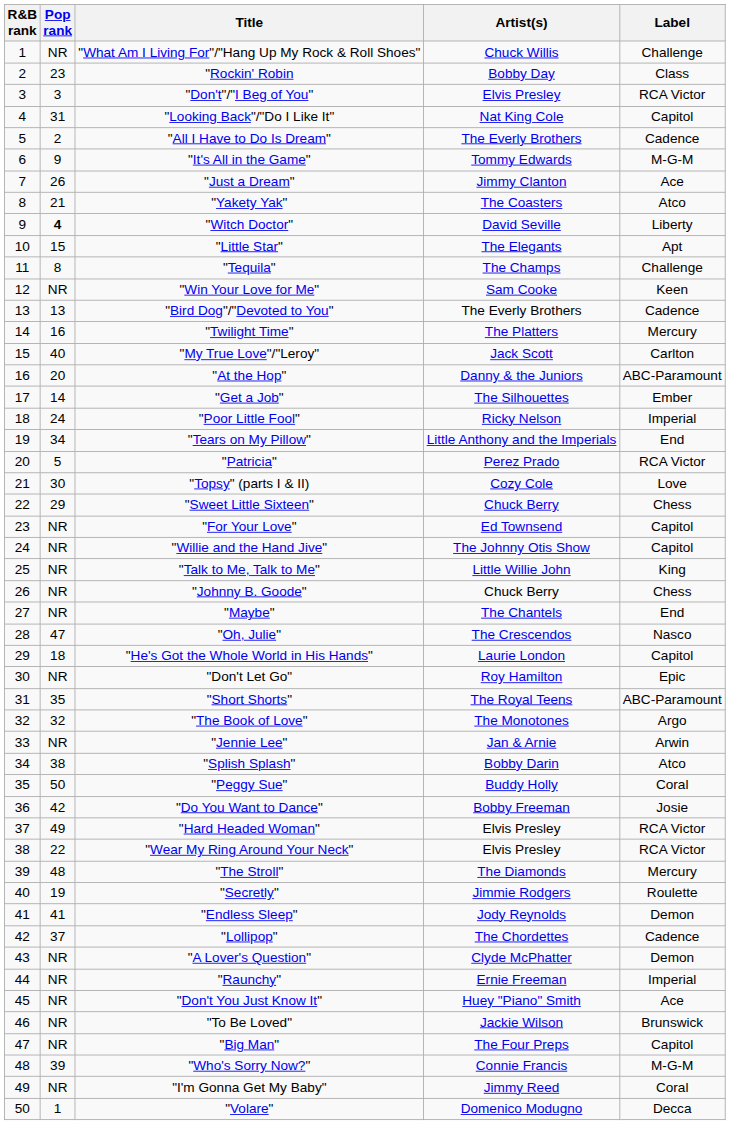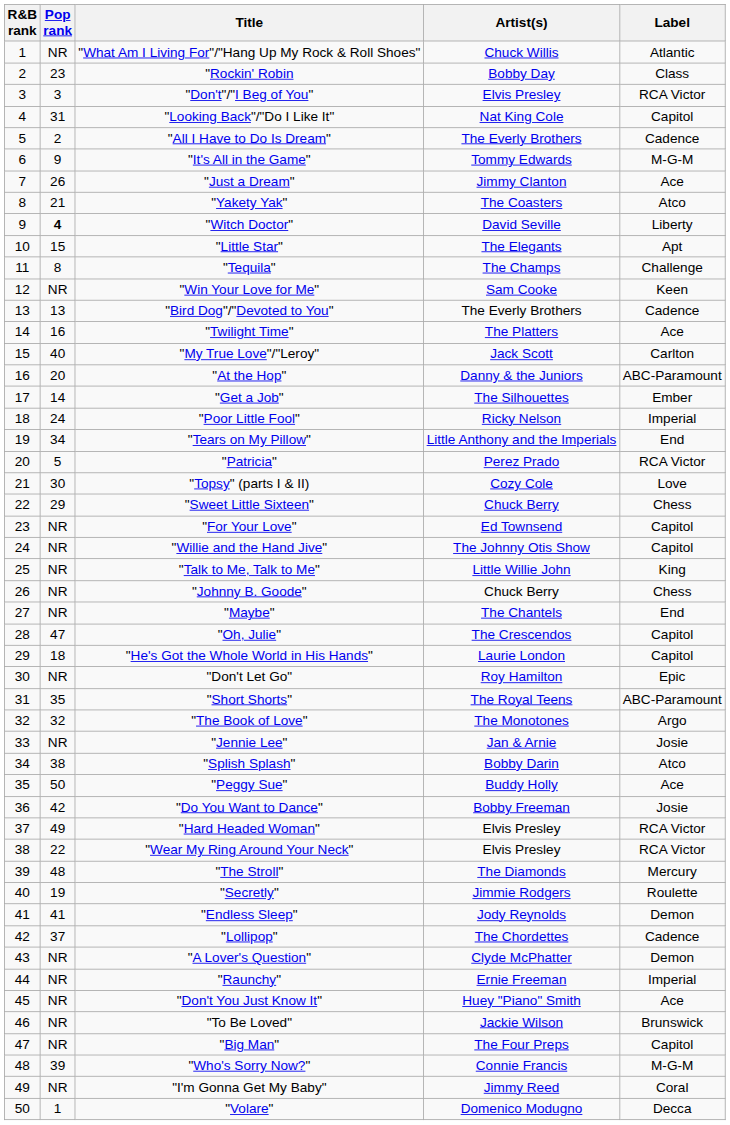 <table class="wikitable sortable" style="text-align: center">
 <tr>
 <th scope="col">R&B<br>rank</th>
 <th scope="col"><a href='#'>Pop<br>rank</a></th>
 <th scope="col">Title</th>
 <th scope="col">Artist(s)</th>
 <th scope="col">Label</th>
 </tr>
 <tr>
 <td>1</td>
 <td>NR</td>
 <td>"<a href='#'>What Am I Living For</a>"/"Hang Up My Rock & Roll Shoes"</td>
 <td><a href='#'>Chuck Willis</a></td>
-<td>Challenge</td>
+<td>Atlantic</td>
 </tr>
 <tr>
 <td>2</td>
 <td>23</td>
 <td>"<a href='#'>Rockin' Robin</a></td>
 <td><a href='#'>Bobby Day</a></td>
 <td>Class</td>
 </tr>
 <tr>
 <td>3</td>
 <td>3</td>
 <td>"<a href='#'>Don't</a>"/"<a href='#'>I Beg of You</a>"</td>
 <td><a href='#'>Elvis Presley</a></td>
 <td>RCA Victor</td>
 </tr>
 <tr>
 <td>4</td>
 <td>31</td>
 <td>"<a href='#'>Looking Back</a>"/"Do I Like It"</td>
 <td><a href='#'>Nat King Cole</a></td>
 <td>Capitol</td>
 </tr>
 <tr>
 <td>5</td>
 <td>2</td>
 <td>"<a href='#'>All I Have to Do Is Dream</a>"</td>
 <td><a href='#'>The Everly Brothers</a></td>
 <td>Cadence</td>
 </tr>
 <tr>
 <td>6</td>
 <td>9</td>
 <td>"<a href='#'>It's All in the Game</a>"</td>
 <td><a href='#'>Tommy Edwards</a></td>
 <td>M-G-M</td>
 </tr>
 <tr>
 <td>7</td>
 <td>26</td>
 <td>"<a href='#'>Just a Dream</a>"</td>
 <td><a href='#'>Jimmy Clanton</a></td>
 <td>Ace</td>
 </tr>
 <tr>
 <td>8</td>
 <td>21</td>
 <td>"<a href='#'>Yakety Yak</a>"</td>
 <td><a href='#'>The Coasters</a></td>
 <td>Atco</td>
 </tr>
 <tr>
 <td>9</td>
 <td><strong>4</strong></td>
 <td>"<a href='#'>Witch Doctor</a>"</td>
 <td><a href='#'>David Seville</a></td>
 <td>Liberty</td>
 </tr>
 <tr>
 <td>10</td>
 <td>15</td>
 <td>"<a href='#'>Little Star</a>"</td>
 <td><a href='#'>The Elegants</a></td>
 <td>Apt</td>
 </tr>
 <tr>
 <td>11</td>
 <td>8</td>
 <td>"<a href='#'>Tequila</a>"</td>
 <td><a href='#'>The Champs</a></td>
 <td>Challenge</td>
 </tr>
 <tr>
 <td>12</td>
 <td>NR</td>
 <td>"<a href='#'>Win Your Love for Me</a>"</td>
 <td><a href='#'>Sam Cooke</a></td>
 <td>Keen</td>
 </tr>
 <tr>
 <td>13</td>
 <td>13</td>
 <td>"<a href='#'>Bird Dog</a>"/"<a href='#'>Devoted to You</a>"</td>
 <td>The Everly Brothers</td>
 <td>Cadence</td>
 </tr>
 <tr>
 <td>14</td>
 <td>16</td>
 <td>"<a href='#'>Twilight Time</a>"</td>
 <td><a href='#'>The Platters</a></td>
-<td>Mercury</td>
+<td>Ace</td>
 </tr>
 <tr>
 <td>15</td>
 <td>40</td>
 <td>"<a href='#'>My True Love</a>"/"Leroy"</td>
 <td><a href='#'>Jack Scott</a></td>
 <td>Carlton</td>
 </tr>
 <tr>
 <td>16</td>
 <td>20</td>
 <td>"<a href='#'>At the Hop</a>"</td>
 <td><a href='#'>Danny & the Juniors</a></td>
 <td>ABC-Paramount</td>
 </tr>
 <tr>
 <td>17</td>
 <td>14</td>
 <td>"<a href='#'>Get a Job</a>"</td>
 <td><a href='#'>The Silhouettes</a></td>
 <td>Ember</td>
 </tr>
 <tr>
 <td>18</td>
 <td>24</td>
 <td>"<a href='#'>Poor Little Fool</a>"</td>
 <td><a href='#'>Ricky Nelson</a></td>
 <td>Imperial</td>
 </tr>
 <tr>
 <td>19</td>
 <td>34</td>
 <td>"<a href='#'>Tears on My Pillow</a>"</td>
 <td><a href='#'>Little Anthony and the Imperials</a></td>
 <td>End</td>
 </tr>
 <tr>
 <td>20</td>
 <td>5</td>
 <td>"<a href='#'>Patricia</a>"</td>
 <td><a href='#'>Perez Prado</a></td>
 <td>RCA Victor</td>
 </tr>
 <tr>
 <td>21</td>
 <td>30</td>
 <td>"<a href='#'>Topsy</a>" (parts I & II)</td>
 <td><a href='#'>Cozy Cole</a></td>
 <td>Love</td>
 </tr>
 <tr>
 <td>22</td>
 <td>29</td>
 <td>"<a href='#'>Sweet Little Sixteen</a>"</td>
 <td><a href='#'>Chuck Berry</a></td>
 <td>Chess</td>
 </tr>
 <tr>
 <td>23</td>
 <td>NR</td>
 <td>"<a href='#'>For Your Love</a>"</td>
 <td><a href='#'>Ed Townsend</a></td>
 <td>Capitol</td>
 </tr>
 <tr>
 <td>24</td>
 <td>NR</td>
 <td>"<a href='#'>Willie and the Hand Jive</a>"</td>
 <td><a href='#'>The Johnny Otis Show</a></td>
 <td>Capitol</td>
 </tr>
 <tr>
 <td>25</td>
 <td>NR</td>
 <td>"<a href='#'>Talk to Me, Talk to Me</a>"</td>
 <td><a href='#'>Little Willie John</a></td>
 <td>King</td>
 </tr>
 <tr>
 <td>26</td>
 <td>NR</td>
 <td>"<a href='#'>Johnny B. Goode</a>"</td>
 <td>Chuck Berry</td>
 <td>Chess</td>
 </tr>
 <tr>
 <td>27</td>
 <td>NR</td>
 <td>"<a href='#'>Maybe</a>"</td>
 <td><a href='#'>The Chantels</a></td>
 <td>End</td>
 </tr>
 <tr>
 <td>28</td>
 <td>47</td>
 <td>"<a href='#'>Oh, Julie</a>"</td>
 <td><a href='#'>The Crescendos</a></td>
-<td>Nasco</td>
+<td>Capitol</td>
 </tr>
 <tr>
 <td>29</td>
 <td>18</td>
 <td>"<a href='#'>He's Got the Whole World in His Hands</a>"</td>
 <td><a href='#'>Laurie London</a></td>
 <td>Capitol</td>
 </tr>
 <tr>
 <td>30</td>
 <td>NR</td>
 <td>"Don't Let Go"</td>
 <td><a href='#'>Roy Hamilton</a></td>
 <td>Epic</td>
 </tr>
 <tr>
 <td>31</td>
 <td>35</td>
 <td>"<a href='#'>Short Shorts</a>"</td>
 <td><a href='#'>The Royal Teens</a></td>
 <td>ABC-Paramount</td>
 </tr>
 <tr>
 <td>32</td>
 <td>32</td>
 <td>"<a href='#'>The Book of Love</a>"</td>
 <td><a href='#'>The Monotones</a></td>
 <td>Argo</td>
 </tr>
 <tr>
 <td>33</td>
 <td>NR</td>
 <td>"<a href='#'>Jennie Lee</a>"</td>
 <td><a href='#'>Jan & Arnie</a></td>
-<td>Arwin</td>
+<td>Josie</td>
 </tr>
 <tr>
 <td>34</td>
 <td>38</td>
 <td>"<a href='#'>Splish Splash</a>"</td>
 <td><a href='#'>Bobby Darin</a></td>
 <td>Atco</td>
 </tr>
 <tr>
 <td>35</td>
 <td>50</td>
 <td>"<a href='#'>Peggy Sue</a>"</td>
 <td><a href='#'>Buddy Holly</a></td>
-<td>Coral</td>
+<td>Ace</td>
 </tr>
 <tr>
 <td>36</td>
 <td>42</td>
 <td>"<a href='#'>Do You Want to Dance</a>"</td>
 <td><a href='#'>Bobby Freeman</a></td>
 <td>Josie</td>
 </tr>
 <tr>
 <td>37</td>
 <td>49</td>
 <td>"<a href='#'>Hard Headed Woman</a>"</td>
 <td>Elvis Presley</td>
 <td>RCA Victor</td>
 </tr>
 <tr>
 <td>38</td>
 <td>22</td>
 <td>"<a href='#'>Wear My Ring Around Your Neck</a>"</td>
 <td>Elvis Presley</td>
 <td>RCA Victor</td>
 </tr>
 <tr>
 <td>39</td>
 <td>48</td>
 <td>"<a href='#'>The Stroll</a>"</td>
 <td><a href='#'>The Diamonds</a></td>
 <td>Mercury</td>
 </tr>
 <tr>
 <td>40</td>
 <td>19</td>
 <td>"<a href='#'>Secretly</a>"</td>
 <td><a href='#'>Jimmie Rodgers</a></td>
 <td>Roulette</td>
 </tr>
 <tr>
 <td>41</td>
 <td>41</td>
 <td>"<a href='#'>Endless Sleep</a>"</td>
 <td><a href='#'>Jody Reynolds</a></td>
 <td>Demon</td>
 </tr>
 <tr>
 <td>42</td>
 <td>37</td>
 <td>"<a href='#'>Lollipop</a>"</td>
 <td><a href='#'>The Chordettes</a></td>
 <td>Cadence</td>
 </tr>
 <tr>
 <td>43</td>
 <td>NR</td>
 <td>"<a href='#'>A Lover's Question</a>"</td>
 <td><a href='#'>Clyde McPhatter</a></td>
 <td>Demon</td>
 </tr>
 <tr>
 <td>44</td>
 <td>NR</td>
 <td>"<a href='#'>Raunchy</a>"</td>
 <td><a href='#'>Ernie Freeman</a></td>
 <td>Imperial</td>
 </tr>
 <tr>
 <td>45</td>
 <td>NR</td>
 <td>"<a href='#'>Don't You Just Know It</a>"</td>
 <td><a href='#'>Huey "Piano" Smith</a></td>
 <td>Ace</td>
 </tr>
 <tr>
 <td>46</td>
 <td>NR</td>
 <td>"To Be Loved"</td>
 <td><a href='#'>Jackie Wilson</a></td>
 <td>Brunswick</td>
 </tr>
 <tr>
 <td>47</td>
 <td>NR</td>
 <td>"<a href='#'>Big Man</a>"</td>
 <td><a href='#'>The Four Preps</a></td>
 <td>Capitol</td>
 </tr>
 <tr>
 <td>48</td>
 <td>39</td>
 <td>"<a href='#'>Who's Sorry Now?</a>"</td>
 <td><a href='#'>Connie Francis</a></td>
 <td>M-G-M</td>
 </tr>
 <tr>
 <td>49</td>
 <td>NR</td>
 <td>"I'm Gonna Get My Baby"</td>
 <td><a href='#'>Jimmy Reed</a></td>
 <td>Coral</td>
 </tr>
 <tr>
 <td>50</td>
 <td>1</td>
 <td>"<a href='#'>Volare</a>"</td>
 <td><a href='#'>Domenico Modugno</a></td>
 <td>Decca</td>
 </tr>
 </table>
